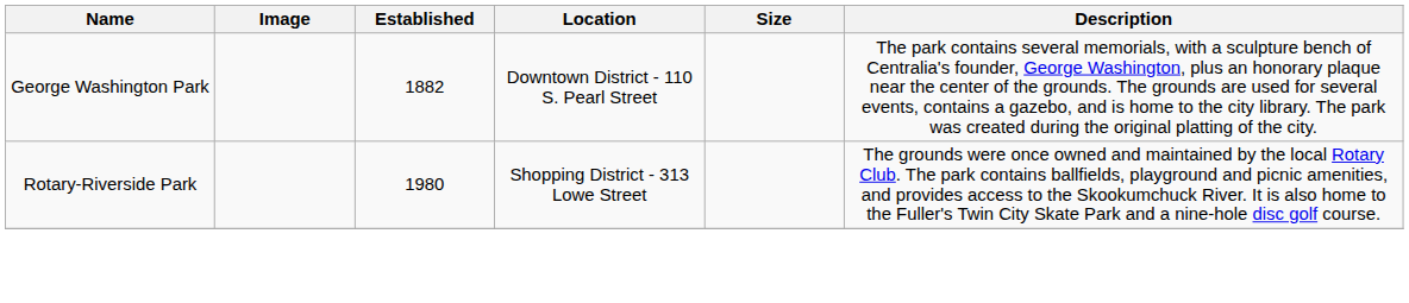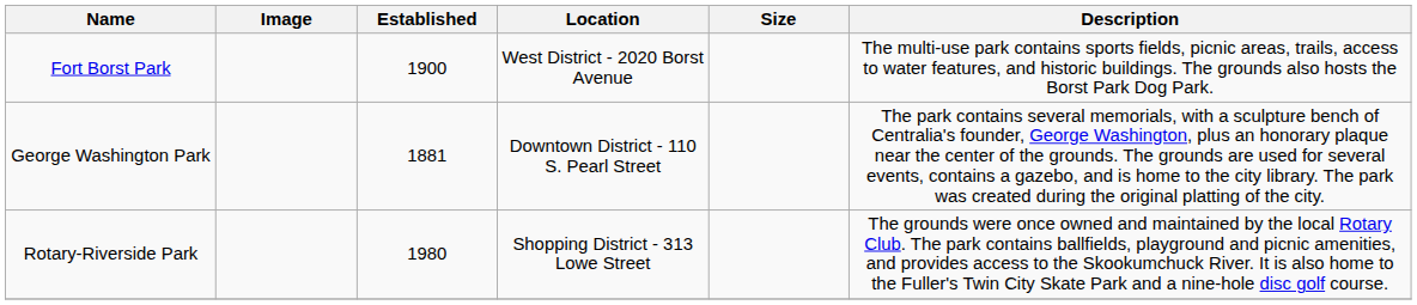 <table class="wikitable sortable" style="text-align:center; width:100%">
 <tr>
 <th width=15%>Name</th>
 <th width=10% class = "unsortable">Image</th>
 <th>Established</th>
 <th width=15%>Location</th>
 <th width=10%>Size</th>
 <th width=40% class = "unsortable">Description</th>
 </tr>
 <tr>
+<td><a href='#'>Fort Borst Park</a></td>
+<td></td>
+<td>1900</td>
+<td>West District - 2020 Borst Avenue</td>
+<td></td>
+<td>The multi-use park contains sports fields, picnic areas, trails, access to water features, and historic buildings. The grounds also hosts the Borst Park Dog Park.</td>
+</tr>
+<tr>
 <td>George Washington Park</td>
 <td></td>
-<td>1882</td>
+<td>1881</td>
 <td>Downtown District - 110 S. Pearl Street</td>
 <td></td>
 <td>The park contains several memorials, with a sculpture bench of Centralia's founder, <a href='#'>George Washington</a>, plus an honorary plaque near the center of the grounds. The grounds are used for several events, contains a gazebo, and is home to the city library. The park was created during the original platting of the city.</td>
 </tr>
 <tr>
 <td>Rotary-Riverside Park</td>
 <td></td>
 <td>1980</td>
 <td>Shopping District - 313 Lowe Street</td>
 <td></td>
 <td>The grounds were once owned and maintained by the local <a href='#'>Rotary Club</a>. The park contains ballfields, playground and picnic amenities, and provides access to the Skookumchuck River. It is also home to the Fuller's Twin City Skate Park and a nine-hole <a href='#'>disc golf</a> course.</td>
 </tr>
 <tr>
 </tr>
 </table>
